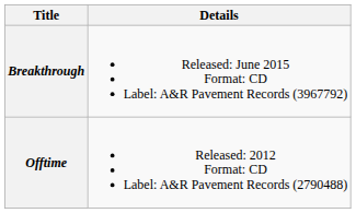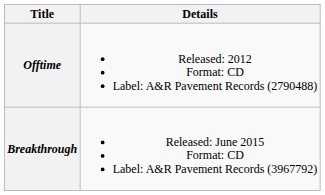 <table class="wikitable plainrowheaders" style="text-align:center;" border="1">
 <tr>
 <th>Title</th>
 <th>Details</th>
 </tr>
 <tr>
+<th scope="row"><em>Offtime</em></th>
+<td><br><ul><li>Released: 2012</li><li>Format: CD</li><li>Label: A&R Pavement Records (2790488)</li></ul></td>
+</tr>
+<tr>
 <th scope="row"><em>Breakthrough</em></th>
 <td><br><ul><li>Released: June 2015</li><li>Format: CD</li><li>Label: A&R Pavement Records (3967792)</li></ul></td>
 </tr>
-<tr>
-<th scope="row"><em>Offtime</em></th>
-<td><br><ul><li>Released: 2012</li><li>Format: CD</li><li>Label: A&R Pavement Records (2790488)</li></ul></td>
-</tr>
 </table>
